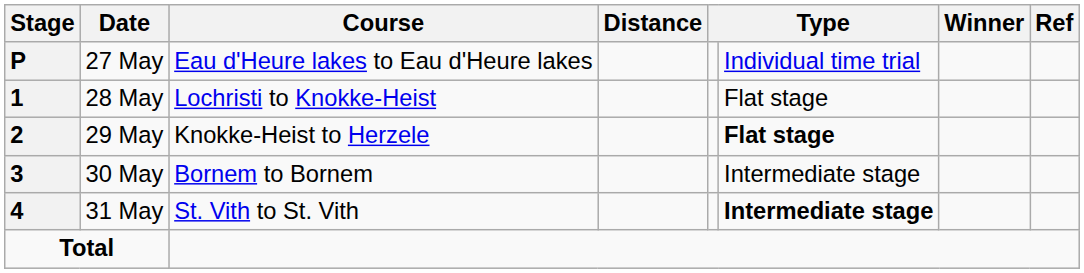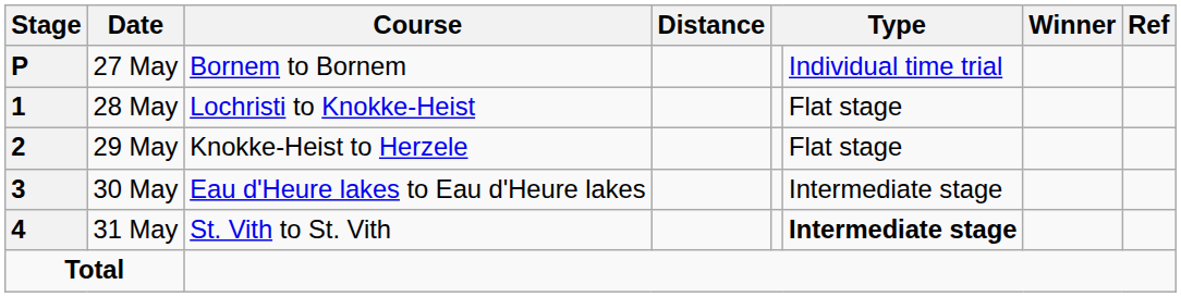 <table class="wikitable">
 <tr>
 <th>Stage</th>
 <th>Date</th>
 <th>Course</th>
 <th>Distance</th>
 <th colspan="2">Type</th>
 <th>Winner</th>
 <th>Ref</th>
 </tr>
 <tr>
 <th style="text-align:left">P</th>
 <td align=right>27 May</td>
-<td><a href='#'>Eau d'Heure lakes</a> to Eau d'Heure lakes</td>
+<td><a href='#'>Bornem</a> to Bornem</td>
 <td style="text-align:center;"></td>
 <td></td>
 <td><a href='#'>Individual time trial</a></td>
 <td></td>
 <td></td>
 </tr>
 <tr>
 <th style="text-align:left">1</th>
 <td align=right>28 May</td>
 <td><a href='#'>Lochristi</a> to <a href='#'>Knokke-Heist</a></td>
 <td style="text-align:center;"></td>
 <td></td>
 <td>Flat stage</td>
 <td></td>
 <td></td>
 </tr>
 <tr>
 <th style="text-align:left">2</th>
 <td align=right>29 May</td>
 <td>Knokke-Heist to <a href='#'>Herzele</a></td>
 <td style="text-align:center;"></td>
 <td></td>
-<td><strong>Flat stage</strong></td>
+<td>Flat stage</td>
 <td></td>
 <td></td>
 </tr>
 <tr>
 <th style="text-align:left">3</th>
 <td align=right>30 May</td>
-<td><a href='#'>Bornem</a> to Bornem</td>
+<td><a href='#'>Eau d'Heure lakes</a> to Eau d'Heure lakes</td>
 <td style="text-align:center;"></td>
 <td></td>
 <td>Intermediate stage</td>
 <td></td>
 <td></td>
 </tr>
 <tr>
 <th style="text-align:left">4</th>
 <td align=right>31 May</td>
 <td><a href='#'>St. Vith</a> to St. Vith</td>
 <td style="text-align:center;"></td>
 <td></td>
 <td><strong>Intermediate stage</strong></td>
 <td></td>
 <td></td>
 </tr>
 <tr>
 <td colspan="2" style="text-align:center;"><strong>Total</strong></td>
 <td colspan="6" style="text-align:center;"></td>
 </tr>
 </table>
